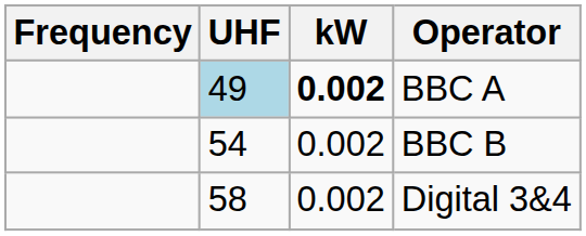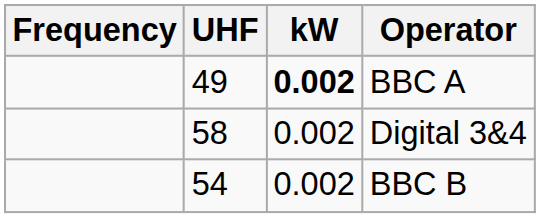 <table class="wikitable sortable">
 <tr>
 <th>Frequency</th>
 <th>UHF</th>
 <th>kW</th>
 <th>Operator</th>
 </tr>
 <tr>
 <td></td>
-<td style="background: lightblue;">49</td>
+<td>49</td>
 <td><strong>0.002</strong></td>
 <td>BBC A</td>
+</tr>
+<tr>
+<td></td>
+<td>58</td>
+<td>0.002</td>
+<td>Digital 3&4</td>
 </tr>
 <tr>
 <td></td>
 <td>54</td>
 <td>0.002</td>
 <td>BBC B</td>
 </tr>
-<tr>
-<td></td>
-<td>58</td>
-<td>0.002</td>
-<td>Digital 3&4</td>
-</tr>
 </table>
